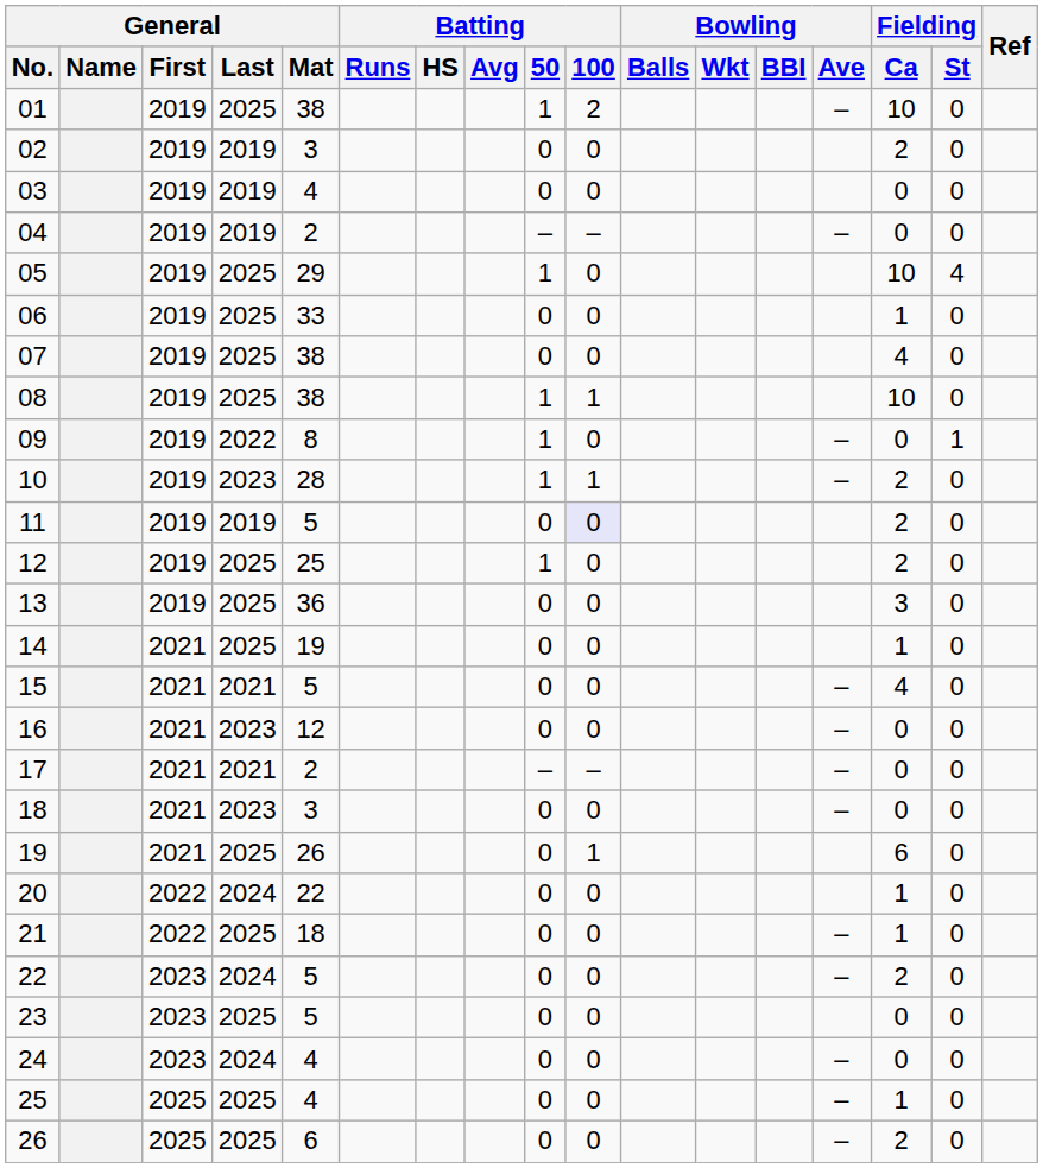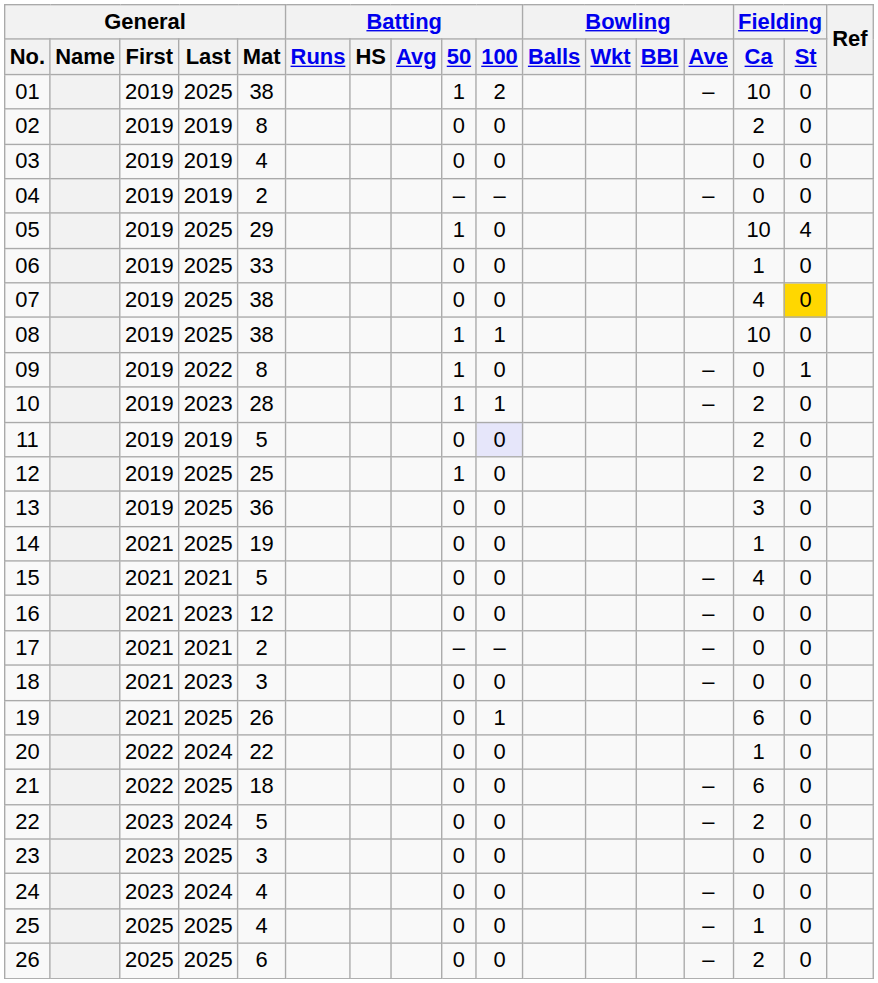 <table class="wikitable plainrowheaders sortable">
 <tr align="center">
 <th scope="col" colspan=5 class="unsortable">General</th>
 <th scope="col" colspan=5 class="unsortable"><a href='#'>Batting</a></th>
 <th scope="col" colspan=4 class="unsortable"><a href='#'>Bowling</a></th>
 <th scope="col" colspan=2 class="unsortable"><a href='#'>Fielding</a></th>
 <th scope="col" rowspan=2 class="unsortable">Ref</th>
 </tr>
 <tr align="center">
 <th scope="col">No.</th>
 <th scope="col">Name</th>
 <th scope="col">First</th>
 <th scope="col">Last</th>
 <th scope="col">Mat</th>
 <th scope="col"><a href='#'>Runs</a></th>
 <th scope="col">HS</th>
 <th scope="col"><a href='#'>Avg</a></th>
 <th scope="col"><a href='#'>50</a></th>
 <th scope="col"><a href='#'>100</a></th>
 <th scope="col"><a href='#'>Balls</a></th>
 <th scope="col"><a href='#'>Wkt</a></th>
 <th scope="col"><a href='#'>BBI</a></th>
 <th scope="col"><a href='#'>Ave</a></th>
 <th scope="col"><a href='#'>Ca</a></th>
 <th scope="col"><a href='#'>St</a></th>
 </tr>
 <tr align="center">
 <td><span>0</span>1</td>
 <th scope="row" align="left"></th>
 <td>2019</td>
 <td>2025</td>
 <td>38</td>
 <td></td>
 <td></td>
 <td></td>
 <td>1</td>
 <td>2</td>
 <td></td>
 <td></td>
 <td></td>
 <td>–</td>
 <td>10</td>
 <td>0</td>
 <td></td>
 </tr>
 <tr align="center">
 <td><span>0</span>2</td>
 <th scope="row" align="left"></th>
 <td>2019</td>
 <td>2019</td>
-<td>3</td>
+<td>8</td>
 <td></td>
 <td></td>
 <td></td>
 <td>0</td>
 <td>0</td>
 <td></td>
 <td></td>
 <td></td>
 <td></td>
 <td>2</td>
 <td>0</td>
 <td></td>
 </tr>
 <tr align="center">
 <td><span>0</span>3</td>
 <th scope="row" align="left"></th>
 <td>2019</td>
 <td>2019</td>
 <td>4</td>
 <td></td>
 <td></td>
 <td></td>
 <td>0</td>
 <td>0</td>
 <td></td>
 <td></td>
 <td></td>
 <td></td>
 <td>0</td>
 <td>0</td>
 <td></td>
 </tr>
 <tr align="center">
 <td><span>0</span>4</td>
 <th scope="row" align="left"></th>
 <td>2019</td>
 <td>2019</td>
 <td>2</td>
 <td></td>
 <td></td>
 <td></td>
 <td>–</td>
 <td>–</td>
 <td></td>
 <td></td>
 <td></td>
 <td>–</td>
 <td>0</td>
 <td>0</td>
 <td></td>
 </tr>
 <tr align="center">
 <td><span>0</span>5</td>
 <th scope="row" align="left"></th>
 <td>2019</td>
 <td>2025</td>
 <td>29</td>
 <td></td>
 <td></td>
 <td></td>
 <td>1</td>
 <td>0</td>
 <td></td>
 <td></td>
 <td></td>
 <td></td>
 <td>10</td>
 <td>4</td>
 <td></td>
 </tr>
 <tr align="center">
 <td><span>0</span>6</td>
 <th scope="row" align="left"></th>
 <td>2019</td>
 <td>2025</td>
 <td>33</td>
 <td></td>
 <td></td>
 <td></td>
 <td>0</td>
 <td>0</td>
 <td></td>
 <td></td>
 <td></td>
 <td></td>
 <td>1</td>
 <td>0</td>
 <td></td>
 </tr>
 <tr align="center">
 <td><span>0</span>7</td>
 <th scope="row" align="left"></th>
 <td>2019</td>
 <td>2025</td>
 <td>38</td>
 <td></td>
 <td></td>
 <td></td>
 <td>0</td>
 <td>0</td>
 <td></td>
 <td></td>
 <td></td>
 <td></td>
 <td>4</td>
-<td>0</td>
+<td style="background: gold;">0</td>
 <td></td>
 </tr>
 <tr align="center">
 <td><span>0</span>8</td>
 <th scope="row" align="left"></th>
 <td>2019</td>
 <td>2025</td>
 <td>38</td>
 <td></td>
 <td></td>
 <td></td>
 <td>1</td>
 <td>1</td>
 <td></td>
 <td></td>
 <td></td>
 <td></td>
 <td>10</td>
 <td>0</td>
 <td></td>
 </tr>
 <tr align="center">
 <td><span>0</span>9</td>
 <th scope="row" align="left"></th>
 <td>2019</td>
 <td>2022</td>
 <td>8</td>
 <td></td>
 <td></td>
 <td></td>
 <td>1</td>
 <td>0</td>
 <td></td>
 <td></td>
 <td></td>
 <td>–</td>
 <td>0</td>
 <td>1</td>
 <td></td>
 </tr>
 <tr align="center">
 <td>10</td>
 <th scope="row" align="left"></th>
 <td>2019</td>
 <td>2023</td>
 <td>28</td>
 <td></td>
 <td></td>
 <td></td>
 <td>1</td>
 <td>1</td>
 <td></td>
 <td></td>
 <td></td>
 <td>–</td>
 <td>2</td>
 <td>0</td>
 <td></td>
 </tr>
 <tr align="center">
 <td>11</td>
 <th scope="row" align="left"></th>
 <td>2019</td>
 <td>2019</td>
 <td>5</td>
 <td></td>
 <td></td>
 <td></td>
 <td>0</td>
 <td style="background: lavender;">0</td>
 <td></td>
 <td></td>
 <td></td>
 <td></td>
 <td>2</td>
 <td>0</td>
 <td></td>
 </tr>
 <tr align="center">
 <td>12</td>
 <th scope="row" align="left"></th>
 <td>2019</td>
 <td>2025</td>
 <td>25</td>
 <td></td>
 <td></td>
 <td></td>
 <td>1</td>
 <td>0</td>
 <td></td>
 <td></td>
 <td></td>
 <td></td>
 <td>2</td>
 <td>0</td>
 <td></td>
 </tr>
 <tr align="center">
 <td>13</td>
 <th scope="row" align="left"></th>
 <td>2019</td>
 <td>2025</td>
 <td>36</td>
 <td></td>
 <td></td>
 <td></td>
 <td>0</td>
 <td>0</td>
 <td></td>
 <td></td>
 <td></td>
 <td></td>
 <td>3</td>
 <td>0</td>
 <td></td>
 </tr>
 <tr align="center">
 <td>14</td>
 <th scope="row" align="left"></th>
 <td>2021</td>
 <td>2025</td>
 <td>19</td>
 <td></td>
 <td></td>
 <td></td>
 <td>0</td>
 <td>0</td>
 <td></td>
 <td></td>
 <td></td>
 <td></td>
 <td>1</td>
 <td>0</td>
 <td></td>
 </tr>
 <tr align="center">
 <td>15</td>
 <th scope="row" align="left"></th>
 <td>2021</td>
 <td>2021</td>
 <td>5</td>
 <td></td>
 <td></td>
 <td></td>
 <td>0</td>
 <td>0</td>
 <td></td>
 <td></td>
 <td></td>
 <td>–</td>
 <td>4</td>
 <td>0</td>
 <td></td>
 </tr>
 <tr align="center">
 <td>16</td>
 <th scope="row" align="left"></th>
 <td>2021</td>
 <td>2023</td>
 <td>12</td>
 <td></td>
 <td></td>
 <td></td>
 <td>0</td>
 <td>0</td>
 <td></td>
 <td></td>
 <td></td>
 <td>–</td>
 <td>0</td>
 <td>0</td>
 <td></td>
 </tr>
 <tr align="center">
 <td>17</td>
 <th scope="row" align="left"></th>
 <td>2021</td>
 <td>2021</td>
 <td>2</td>
 <td></td>
 <td></td>
 <td></td>
 <td>–</td>
 <td>–</td>
 <td></td>
 <td></td>
 <td></td>
 <td>–</td>
 <td>0</td>
 <td>0</td>
 <td></td>
 </tr>
 <tr align="center">
 <td>18</td>
 <th scope="row" align="left"></th>
 <td>2021</td>
 <td>2023</td>
 <td>3</td>
 <td></td>
 <td></td>
 <td></td>
 <td>0</td>
 <td>0</td>
 <td></td>
 <td></td>
 <td></td>
 <td>–</td>
 <td>0</td>
 <td>0</td>
 <td></td>
 </tr>
 <tr align="center">
 <td>19</td>
 <th scope="row" align="left"></th>
 <td>2021</td>
 <td>2025</td>
 <td>26</td>
 <td></td>
 <td></td>
 <td></td>
 <td>0</td>
 <td>1</td>
 <td></td>
 <td></td>
 <td></td>
 <td></td>
 <td>6</td>
 <td>0</td>
 <td></td>
 </tr>
 <tr align="center">
 <td>20</td>
 <th scope="row" align="left"></th>
 <td>2022</td>
 <td>2024</td>
 <td>22</td>
 <td></td>
 <td></td>
 <td></td>
 <td>0</td>
 <td>0</td>
 <td></td>
 <td></td>
 <td></td>
 <td></td>
 <td>1</td>
 <td>0</td>
 <td></td>
 </tr>
 <tr align="center">
 <td>21</td>
 <th scope="row" align="left"></th>
 <td>2022</td>
 <td>2025</td>
 <td>18</td>
 <td></td>
 <td></td>
 <td></td>
 <td>0</td>
 <td>0</td>
 <td></td>
 <td></td>
 <td></td>
 <td>–</td>
-<td>1</td>
+<td>6</td>
 <td>0</td>
 <td></td>
 </tr>
 <tr align="center">
 <td>22</td>
 <th scope="row" align="left"></th>
 <td>2023</td>
 <td>2024</td>
 <td>5</td>
 <td></td>
 <td></td>
 <td></td>
 <td>0</td>
 <td>0</td>
 <td></td>
 <td></td>
 <td></td>
 <td>–</td>
 <td>2</td>
 <td>0</td>
 <td></td>
 </tr>
 <tr align="center">
 <td>23</td>
 <th scope="row" align="left"></th>
 <td>2023</td>
 <td>2025</td>
-<td>5</td>
+<td>3</td>
 <td></td>
 <td></td>
 <td></td>
 <td>0</td>
 <td>0</td>
 <td></td>
 <td></td>
 <td></td>
 <td></td>
 <td>0</td>
 <td>0</td>
 <td></td>
 </tr>
 <tr align="center">
 <td>24</td>
 <th scope="row" align="left"></th>
 <td>2023</td>
 <td>2024</td>
 <td>4</td>
 <td></td>
 <td></td>
 <td></td>
 <td>0</td>
 <td>0</td>
 <td></td>
 <td></td>
 <td></td>
 <td>–</td>
 <td>0</td>
 <td>0</td>
 <td></td>
 </tr>
 <tr align="center">
 <td>25</td>
 <th scope="row" align="left"></th>
 <td>2025</td>
 <td>2025</td>
 <td>4</td>
 <td></td>
 <td></td>
 <td></td>
 <td>0</td>
 <td>0</td>
 <td></td>
 <td></td>
 <td></td>
 <td>–</td>
 <td>1</td>
 <td>0</td>
 <td></td>
 </tr>
 <tr align="center">
 <td>26</td>
 <th scope="row" align="left"></th>
 <td>2025</td>
 <td>2025</td>
 <td>6</td>
 <td></td>
 <td></td>
 <td></td>
 <td>0</td>
 <td>0</td>
 <td></td>
 <td></td>
 <td></td>
 <td>–</td>
 <td>2</td>
 <td>0</td>
 <td></td>
 </tr>
 </table>
